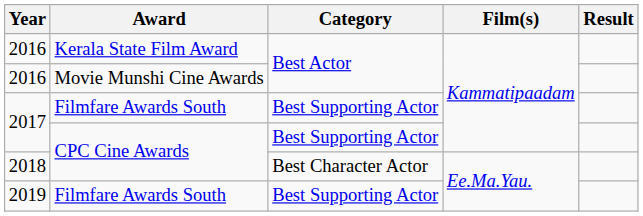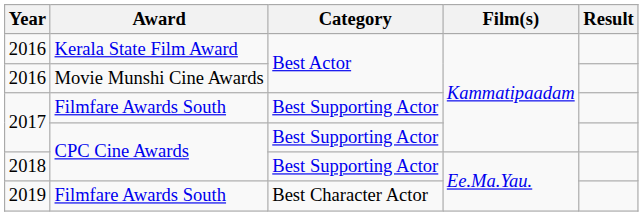 <table class="wikitable">
 <tr>
 <th>Year</th>
 <th>Award</th>
 <th>Category</th>
 <th>Film(s)</th>
 <th>Result</th>
 </tr>
 <tr>
 <td>2016</td>
 <td><a href='#'>Kerala State Film Award</a></td>
 <td rowspan="2"><a href='#'>Best Actor</a></td>
 <td rowspan="4"><em><a href='#'>Kammatipaadam</a></em></td>
 <td></td>
 </tr>
 <tr>
 <td>2016</td>
 <td>Movie Munshi Cine Awards</td>
 <td></td>
 </tr>
 <tr>
 <td rowspan="2">2017</td>
 <td><a href='#'>Filmfare Awards South</a></td>
 <td><a href='#'>Best Supporting Actor</a></td>
 <td></td>
 </tr>
 <tr>
 <td rowspan="2"><a href='#'>CPC Cine Awards</a></td>
 <td><a href='#'>Best Supporting Actor</a></td>
 <td></td>
 </tr>
 <tr>
 <td>2018</td>
-<td>Best Character Actor</td>
+<td><a href='#'>Best Supporting Actor</a></td>
 <td rowspan="2"><em><a href='#'>Ee.Ma.Yau.</a></em></td>
 <td></td>
 </tr>
 <tr>
 <td>2019</td>
 <td><a href='#'>Filmfare Awards South</a></td>
-<td><a href='#'>Best Supporting Actor</a></td>
+<td>Best Character Actor</td>
 <td></td>
 </tr>
 </table>
